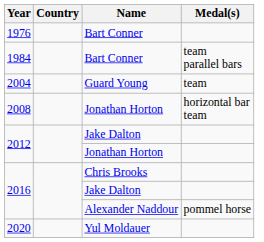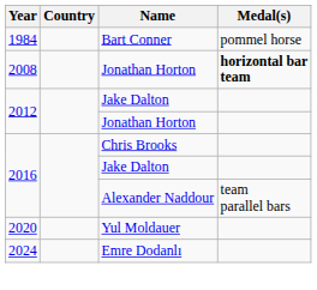 <table class="wikitable sortable">
 <tr>
 <th>Year</th>
 <th>Country</th>
 <th>Name</th>
 <th>Medal(s)</th>
 </tr>
 <tr>
-<td><a href='#'>1976</a></td>
-<td></td>
-<td><a href='#'>Bart Conner</a></td>
-<td></td>
-</tr>
-<tr>
 <td><a href='#'>1984</a></td>
 <td></td>
 <td><a href='#'>Bart Conner</a></td>
-<td> team<br> parallel bars</td>
-</tr>
-<tr>
-<td><a href='#'>2004</a></td>
-<td></td>
-<td><a href='#'>Guard Young</a></td>
-<td> team</td>
+<td> pommel horse</td>
 </tr>
 <tr>
 <td><a href='#'>2008</a></td>
 <td></td>
 <td><a href='#'>Jonathan Horton</a></td>
-<td> horizontal bar<br> team</td>
+<td><strong> horizontal bar<br> team</strong></td>
 </tr>
 <tr>
 <td rowspan="2"><a href='#'>2012</a></td>
 <td rowspan="2"></td>
 <td><a href='#'>Jake Dalton</a></td>
 <td></td>
 </tr>
 <tr>
 <td><a href='#'>Jonathan Horton</a></td>
 </tr>
 <tr>
 <td rowspan="3"><a href='#'>2016</a></td>
 <td rowspan="3"></td>
 <td><a href='#'>Chris Brooks</a></td>
 <td></td>
 </tr>
 <tr>
 <td><a href='#'>Jake Dalton</a></td>
 <td></td>
 </tr>
 <tr>
 <td><a href='#'>Alexander Naddour</a></td>
-<td> pommel horse</td>
+<td> team<br> parallel bars</td>
 </tr>
 <tr>
 <td><a href='#'>2020</a></td>
 <td></td>
 <td><a href='#'>Yul Moldauer</a></td>
 <td></td>
 </tr>
+<tr>
+<td><a href='#'>2024</a></td>
+<td></td>
+<td><a href='#'>Emre Dodanlı</a></td>
+<td></td>
+</tr>
 </table>
